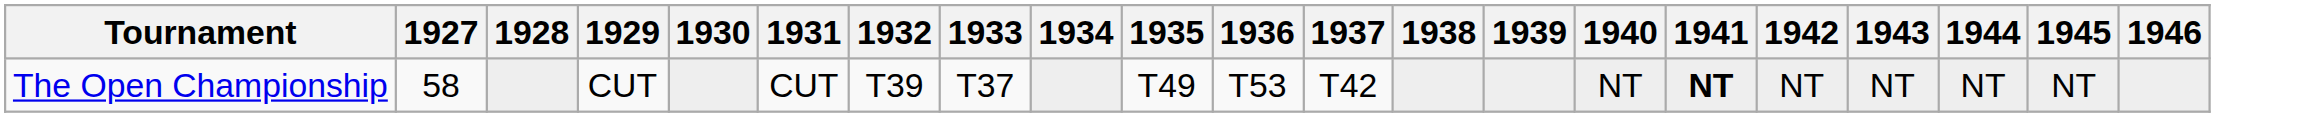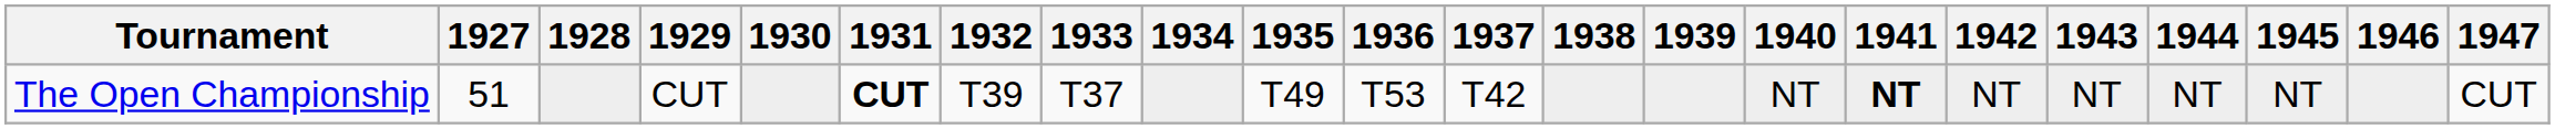 <table class="wikitable" style="font-size:95%;text-align:center;">
 <tr>
 <th>Tournament</th>
 <th>1927</th>
 <th>1928</th>
 <th>1929</th>
 <th>1930</th>
 <th>1931</th>
 <th>1932</th>
 <th>1933</th>
 <th>1934</th>
 <th>1935</th>
 <th>1936</th>
 <th>1937</th>
 <th>1938</th>
 <th>1939</th>
 <th>1940</th>
 <th>1941</th>
 <th>1942</th>
 <th>1943</th>
 <th>1944</th>
 <th>1945</th>
 <th>1946</th>
+<th>1947</th>
 </tr>
 <tr>
 <td align=left><a href='#'>The Open Championship</a></td>
-<td>58</td>
+<td>51</td>
 <td style="background:#eeeeee;"></td>
 <td>CUT</td>
 <td style="background:#eeeeee;"></td>
-<td>CUT</td>
+<td><strong>CUT</strong></td>
 <td>T39</td>
 <td>T37</td>
 <td style="background:#eeeeee;"></td>
 <td>T49</td>
 <td>T53</td>
 <td>T42</td>
 <td style="background:#eeeeee;"></td>
 <td style="background:#eeeeee;"></td>
 <td style="background:#eeeeee;">NT</td>
 <td style="background:#eeeeee;"><strong>NT</strong></td>
 <td style="background:#eeeeee;">NT</td>
 <td style="background:#eeeeee;">NT</td>
 <td style="background:#eeeeee;">NT</td>
 <td style="background:#eeeeee;">NT</td>
 <td style="background:#eeeeee;"></td>
+<td>CUT</td>
 </tr>
 </table>
